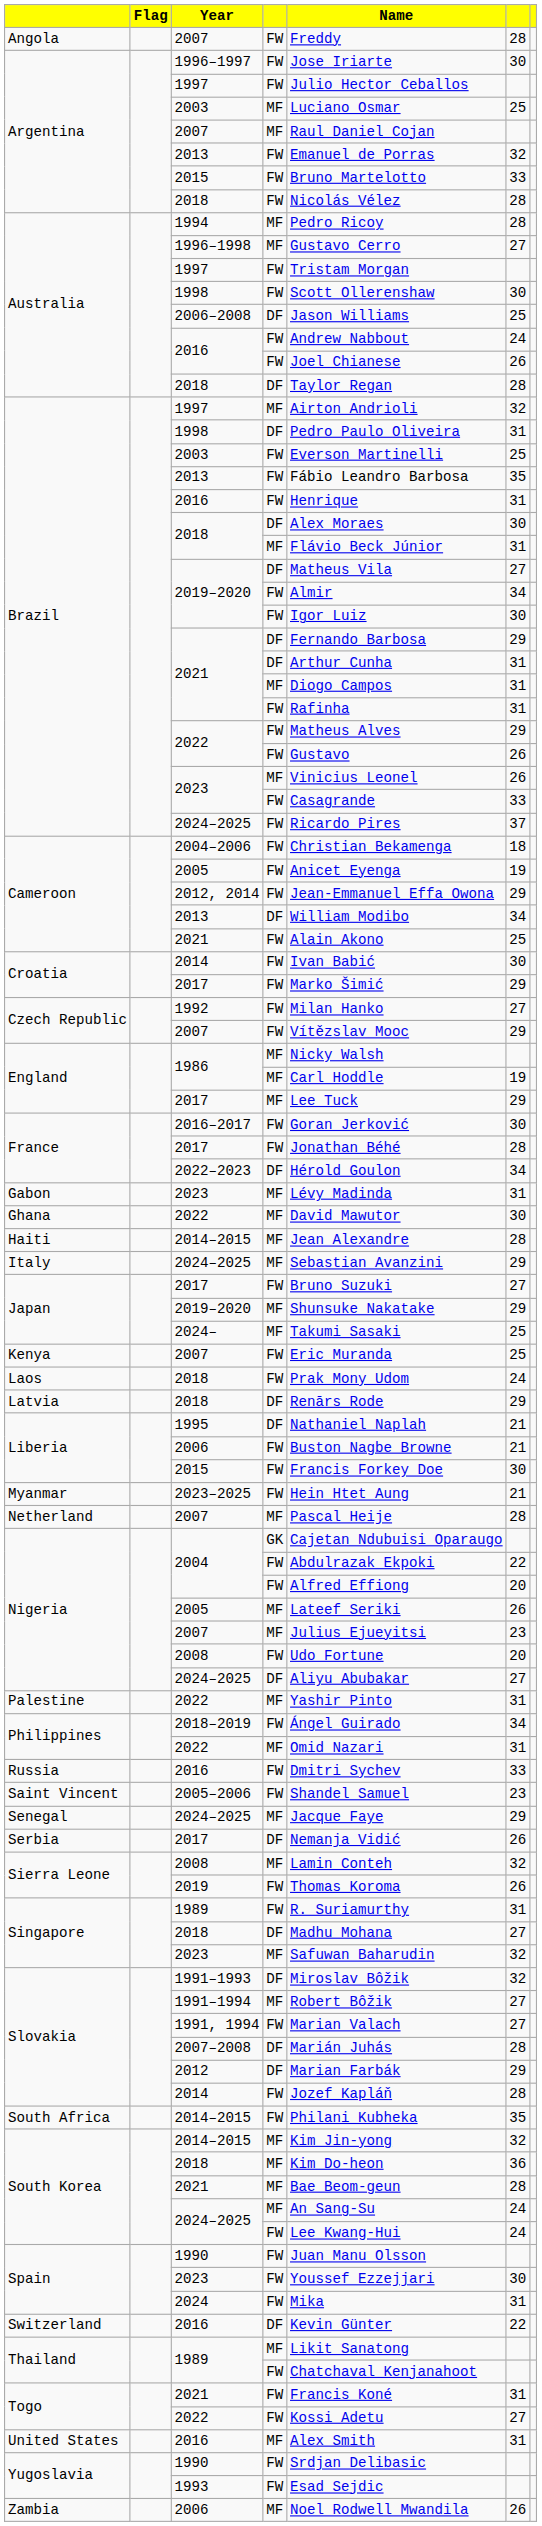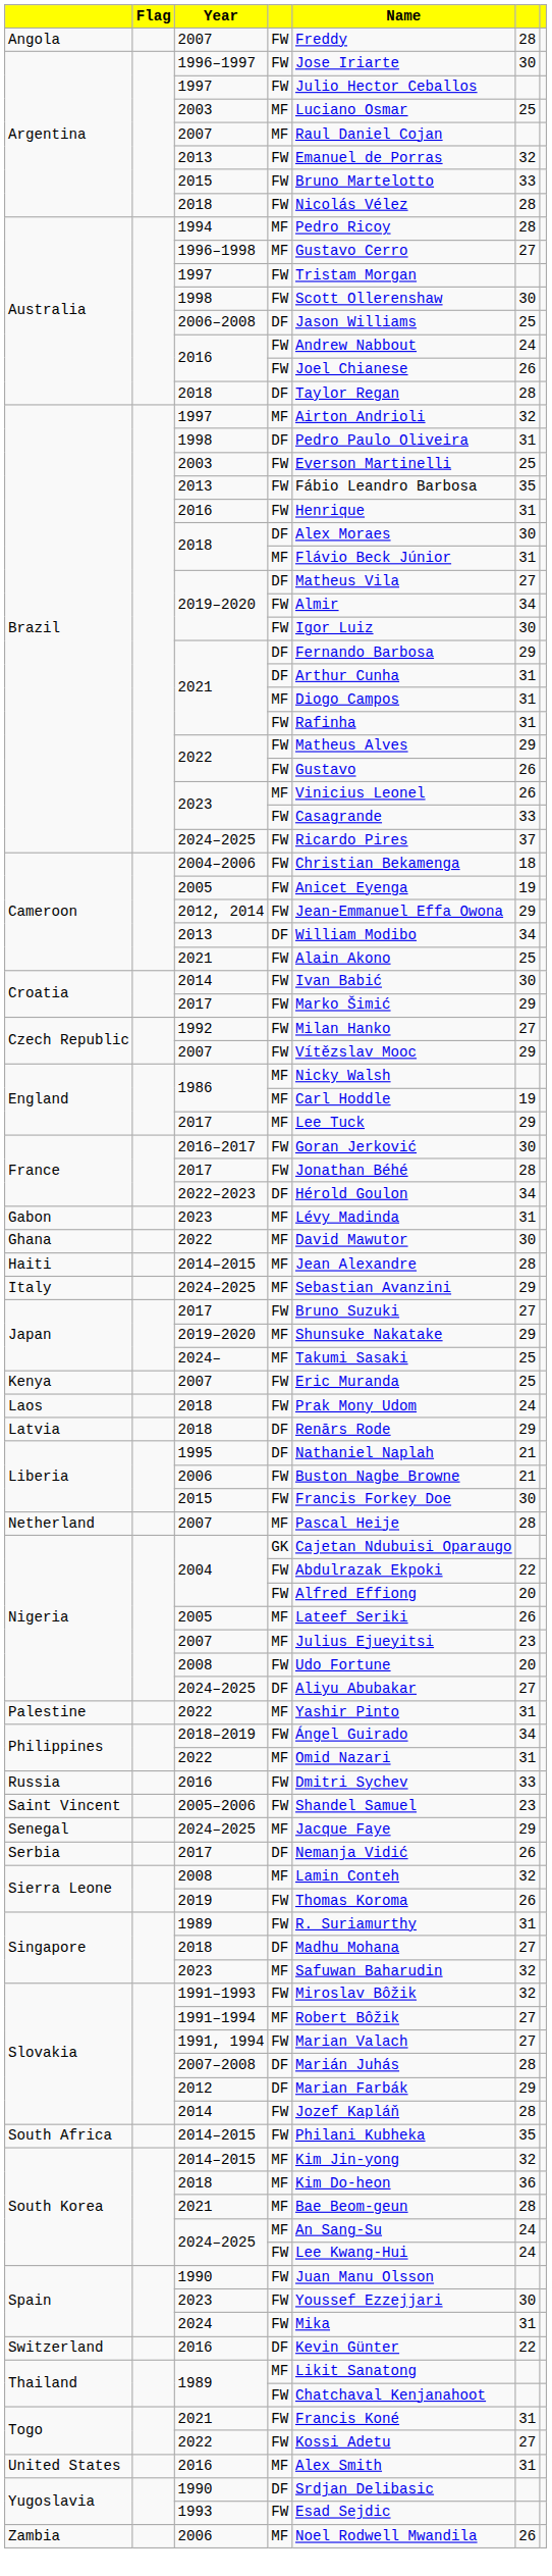 <table class="wikitable">
 <tr>
 <th style="background:Yellow; color:Black;"></th>
 <th style="background:Yellow; color:Black;">Flag</th>
 <th style="background:Yellow; color:Black;">Year</th>
 <th style="background:Yellow; color:Black;"></th>
 <th style="background:Yellow; color:Black;">Name</th>
 <th style="background:Yellow; color:Black;"></th>
 <th style="background:Yellow; color:Black;"></th>
 </tr>
 <tr>
 <td>Angola</td>
 <td></td>
 <td>2007</td>
 <td>FW</td>
 <td><a href='#'>Freddy</a></td>
 <td>28</td>
 <td></td>
 </tr>
 <tr>
 <td rowspan="7">Argentina</td>
 <td rowspan="7"></td>
 <td>1996–1997</td>
 <td>FW</td>
 <td><a href='#'>Jose Iriarte</a></td>
 <td>30</td>
 <td></td>
 </tr>
 <tr>
 <td>1997</td>
 <td>FW</td>
 <td><a href='#'>Julio Hector Ceballos</a></td>
 <td></td>
 <td></td>
 </tr>
 <tr>
 <td>2003</td>
 <td>MF</td>
 <td><a href='#'>Luciano Osmar</a></td>
 <td>25</td>
 <td></td>
 </tr>
 <tr>
 <td>2007</td>
 <td>MF</td>
 <td><a href='#'>Raul Daniel Cojan</a></td>
 <td></td>
 <td></td>
 </tr>
 <tr>
 <td>2013</td>
 <td>FW</td>
 <td><a href='#'>Emanuel de Porras</a></td>
 <td>32</td>
 <td></td>
 </tr>
 <tr>
 <td>2015</td>
 <td>FW</td>
 <td><a href='#'>Bruno Martelotto</a></td>
 <td>33</td>
 <td></td>
 </tr>
 <tr>
 <td>2018</td>
 <td>FW</td>
 <td><a href='#'>Nicolás Vélez</a></td>
 <td>28</td>
 <td></td>
 </tr>
 <tr>
 <td rowspan="8">Australia</td>
 <td rowspan="8"></td>
 <td>1994</td>
 <td>MF</td>
 <td><a href='#'>Pedro Ricoy</a></td>
 <td>28</td>
 <td></td>
 </tr>
 <tr>
 <td>1996–1998</td>
 <td>MF</td>
 <td><a href='#'>Gustavo Cerro</a></td>
 <td>27</td>
 <td></td>
 </tr>
 <tr>
 <td>1997</td>
 <td>FW</td>
 <td><a href='#'>Tristam Morgan</a></td>
 <td></td>
 <td></td>
 </tr>
 <tr>
 <td>1998</td>
 <td>FW</td>
 <td><a href='#'>Scott Ollerenshaw</a></td>
 <td>30</td>
 <td></td>
 </tr>
 <tr>
 <td>2006–2008</td>
 <td>DF</td>
 <td><a href='#'>Jason Williams</a></td>
 <td>25</td>
 <td></td>
 </tr>
 <tr>
 <td rowspan="2">2016</td>
 <td>FW</td>
 <td><a href='#'>Andrew Nabbout</a></td>
 <td>24</td>
 <td></td>
 </tr>
 <tr>
 <td>FW</td>
 <td><a href='#'>Joel Chianese</a></td>
 <td>26</td>
 <td></td>
 </tr>
 <tr>
 <td>2018</td>
 <td>DF</td>
 <td><a href='#'>Taylor Regan</a></td>
 <td>28</td>
 <td></td>
 </tr>
 <tr>
 <td rowspan="19">Brazil</td>
 <td rowspan="19"></td>
 <td>1997</td>
 <td>MF</td>
 <td><a href='#'>Airton Andrioli</a></td>
 <td>32</td>
 <td></td>
 </tr>
 <tr>
 <td>1998</td>
 <td>DF</td>
 <td><a href='#'>Pedro Paulo Oliveira</a></td>
 <td>31</td>
 <td></td>
 </tr>
 <tr>
 <td>2003</td>
 <td>FW</td>
 <td><a href='#'>Everson Martinelli</a></td>
 <td>25</td>
 <td></td>
 </tr>
 <tr>
 <td>2013</td>
 <td>FW</td>
 <td>Fábio Leandro Barbosa</td>
 <td>35</td>
 <td></td>
 </tr>
 <tr>
 <td>2016</td>
 <td>FW</td>
 <td><a href='#'>Henrique</a></td>
 <td>31</td>
 <td></td>
 </tr>
 <tr>
 <td rowspan="2">2018</td>
 <td>DF</td>
 <td><a href='#'>Alex Moraes</a></td>
 <td>30</td>
 <td></td>
 </tr>
 <tr>
 <td>MF</td>
 <td><a href='#'>Flávio Beck Júnior</a></td>
 <td>31</td>
 <td></td>
 </tr>
 <tr>
 <td rowspan="3">2019–2020</td>
 <td>DF</td>
 <td><a href='#'>Matheus Vila</a></td>
 <td>27</td>
 <td></td>
 </tr>
 <tr>
 <td>FW</td>
 <td><a href='#'>Almir</a></td>
 <td>34</td>
 <td></td>
 </tr>
 <tr>
 <td>FW</td>
 <td><a href='#'>Igor Luiz</a></td>
 <td>30</td>
 <td></td>
 </tr>
 <tr>
 <td rowspan="4">2021</td>
 <td>DF</td>
 <td><a href='#'>Fernando Barbosa</a></td>
 <td>29</td>
 <td></td>
 </tr>
 <tr>
 <td>DF</td>
 <td><a href='#'>Arthur Cunha</a></td>
 <td>31</td>
 <td></td>
 </tr>
 <tr>
 <td>MF</td>
 <td><a href='#'>Diogo Campos</a></td>
 <td>31</td>
 <td></td>
 </tr>
 <tr>
 <td>FW</td>
 <td><a href='#'>Rafinha</a></td>
 <td>31</td>
 <td></td>
 </tr>
 <tr>
 <td rowspan="2">2022</td>
 <td>FW</td>
 <td><a href='#'>Matheus Alves</a></td>
 <td>29</td>
 <td></td>
 </tr>
 <tr>
 <td>FW</td>
 <td><a href='#'>Gustavo</a></td>
 <td>26</td>
 <td></td>
 </tr>
 <tr>
 <td rowspan="2">2023</td>
 <td>MF</td>
 <td><a href='#'>Vinicius Leonel</a></td>
 <td>26</td>
 <td></td>
 </tr>
 <tr>
 <td>FW</td>
 <td><a href='#'>Casagrande</a></td>
 <td>33</td>
 <td></td>
 </tr>
 <tr>
 <td>2024–2025</td>
 <td>FW</td>
 <td><a href='#'>Ricardo Pires</a></td>
 <td>37</td>
 <td></td>
 </tr>
 <tr>
 <td rowspan="5">Cameroon</td>
 <td rowspan="5"></td>
 <td>2004–2006</td>
 <td>FW</td>
 <td><a href='#'>Christian Bekamenga</a></td>
 <td>18</td>
 <td></td>
 </tr>
 <tr>
 <td>2005</td>
 <td>FW</td>
 <td><a href='#'>Anicet Eyenga</a></td>
 <td>19</td>
 <td></td>
 </tr>
 <tr>
 <td>2012, 2014</td>
 <td>FW</td>
 <td><a href='#'>Jean-Emmanuel Effa Owona</a></td>
 <td>29</td>
 <td></td>
 </tr>
 <tr>
 <td>2013</td>
 <td>DF</td>
 <td><a href='#'>William Modibo</a></td>
 <td>34</td>
 <td></td>
 </tr>
 <tr>
 <td>2021</td>
 <td>FW</td>
 <td><a href='#'>Alain Akono</a></td>
 <td>25</td>
 <td></td>
 </tr>
 <tr>
 <td rowspan="2">Croatia</td>
 <td rowspan="2"></td>
 <td>2014</td>
 <td>FW</td>
 <td><a href='#'>Ivan Babić</a></td>
 <td>30</td>
 <td></td>
 </tr>
 <tr>
 <td>2017</td>
 <td>FW</td>
 <td><a href='#'>Marko Šimić</a></td>
 <td>29</td>
 <td></td>
 </tr>
 <tr>
 <td rowspan="2">Czech Republic</td>
 <td rowspan="2"></td>
 <td>1992</td>
 <td>FW</td>
 <td><a href='#'>Milan Hanko</a></td>
 <td>27</td>
 <td></td>
 </tr>
 <tr>
 <td>2007</td>
 <td>FW</td>
 <td><a href='#'>Vítězslav Mooc</a></td>
 <td>29</td>
 <td></td>
 </tr>
 <tr>
 <td rowspan="3">England</td>
 <td rowspan="3"></td>
 <td rowspan="2">1986</td>
 <td>MF</td>
 <td><a href='#'>Nicky Walsh</a></td>
 <td></td>
 <td></td>
 </tr>
 <tr>
 <td>MF</td>
 <td><a href='#'>Carl Hoddle</a></td>
 <td>19</td>
 <td></td>
 </tr>
 <tr>
 <td>2017</td>
 <td>MF</td>
 <td><a href='#'>Lee Tuck</a></td>
 <td>29</td>
 <td></td>
 </tr>
 <tr>
 <td rowspan="3">France</td>
 <td rowspan="3"></td>
 <td>2016–2017</td>
 <td>FW</td>
 <td><a href='#'>Goran Jerković</a></td>
 <td>30</td>
 <td></td>
 </tr>
 <tr>
 <td>2017</td>
 <td>FW</td>
 <td><a href='#'>Jonathan Béhé</a></td>
 <td>28</td>
 <td></td>
 </tr>
 <tr>
 <td>2022–2023</td>
 <td>DF</td>
 <td><a href='#'>Hérold Goulon</a></td>
 <td>34</td>
 <td></td>
 </tr>
 <tr>
 <td>Gabon</td>
 <td></td>
 <td>2023</td>
 <td>MF</td>
 <td><a href='#'>Lévy Madinda</a></td>
 <td>31</td>
 <td></td>
 </tr>
 <tr>
 <td>Ghana</td>
 <td></td>
 <td>2022</td>
 <td>MF</td>
 <td><a href='#'>David Mawutor</a></td>
 <td>30</td>
 <td></td>
 </tr>
 <tr>
 <td>Haiti</td>
 <td></td>
 <td>2014–2015</td>
 <td>MF</td>
 <td><a href='#'>Jean Alexandre</a></td>
 <td>28</td>
 <td></td>
 </tr>
 <tr>
 <td>Italy</td>
 <td></td>
 <td>2024–2025</td>
 <td>MF</td>
 <td><a href='#'>Sebastian Avanzini</a></td>
 <td>29</td>
 <td></td>
 </tr>
 <tr>
 <td rowspan="3">Japan</td>
 <td rowspan="3"></td>
 <td>2017</td>
 <td>FW</td>
 <td><a href='#'>Bruno Suzuki</a></td>
 <td>27</td>
 <td></td>
 </tr>
 <tr>
 <td>2019–2020</td>
 <td>MF</td>
 <td><a href='#'>Shunsuke Nakatake</a></td>
 <td>29</td>
 <td></td>
 </tr>
 <tr>
 <td>2024–</td>
 <td>MF</td>
 <td><a href='#'>Takumi Sasaki</a></td>
 <td>25</td>
 <td></td>
 </tr>
 <tr>
 <td>Kenya</td>
 <td></td>
 <td>2007</td>
 <td>FW</td>
 <td><a href='#'>Eric Muranda</a></td>
 <td>25</td>
 <td></td>
 </tr>
 <tr>
 <td>Laos</td>
 <td></td>
 <td>2018</td>
 <td>FW</td>
 <td><a href='#'>Prak Mony Udom</a></td>
 <td>24</td>
 <td></td>
 </tr>
 <tr>
 <td>Latvia</td>
 <td></td>
 <td>2018</td>
 <td>DF</td>
 <td><a href='#'>Renārs Rode</a></td>
 <td>29</td>
 <td></td>
 </tr>
 <tr>
 <td rowspan="3">Liberia</td>
 <td rowspan="3"></td>
 <td>1995</td>
 <td>DF</td>
 <td><a href='#'>Nathaniel Naplah</a></td>
 <td>21</td>
 <td></td>
 </tr>
 <tr>
 <td>2006</td>
 <td>FW</td>
 <td><a href='#'>Buston Nagbe Browne</a></td>
 <td>21</td>
 <td></td>
 </tr>
 <tr>
 <td>2015</td>
 <td>FW</td>
 <td><a href='#'>Francis Forkey Doe</a></td>
 <td>30</td>
 <td></td>
 </tr>
 <tr>
-<td>Myanmar</td>
-<td></td>
-<td>2023–2025</td>
-<td>FW</td>
-<td><a href='#'>Hein Htet Aung</a></td>
-<td>21</td>
-<td></td>
-</tr>
-<tr>
 <td>Netherland</td>
 <td></td>
 <td>2007</td>
 <td>MF</td>
 <td><a href='#'>Pascal Heije</a></td>
 <td>28</td>
 <td></td>
 </tr>
 <tr>
 <td rowspan="7">Nigeria</td>
 <td rowspan="7"></td>
 <td rowspan="3">2004</td>
 <td>GK</td>
 <td><a href='#'>Cajetan Ndubuisi Oparaugo</a></td>
 <td></td>
 <td></td>
 </tr>
 <tr>
 <td>FW</td>
 <td><a href='#'>Abdulrazak Ekpoki</a></td>
 <td>22</td>
 <td></td>
 </tr>
 <tr>
 <td>FW</td>
 <td><a href='#'>Alfred Effiong</a></td>
 <td>20</td>
 <td></td>
 </tr>
 <tr>
 <td>2005</td>
 <td>MF</td>
 <td><a href='#'>Lateef Seriki</a></td>
 <td>26</td>
 <td></td>
 </tr>
 <tr>
 <td>2007</td>
 <td>MF</td>
 <td><a href='#'>Julius Ejueyitsi</a></td>
 <td>23</td>
 <td></td>
 </tr>
 <tr>
 <td>2008</td>
 <td>FW</td>
 <td><a href='#'>Udo Fortune</a></td>
 <td>20</td>
 <td></td>
 </tr>
 <tr>
 <td>2024–2025</td>
 <td>DF</td>
 <td><a href='#'>Aliyu Abubakar</a></td>
 <td>27</td>
 <td></td>
 </tr>
 <tr>
 <td>Palestine</td>
 <td></td>
 <td>2022</td>
 <td>MF</td>
 <td><a href='#'>Yashir Pinto</a></td>
 <td>31</td>
 <td></td>
 </tr>
 <tr>
 <td rowspan="2">Philippines</td>
 <td rowspan="2"></td>
 <td>2018–2019</td>
 <td>FW</td>
 <td><a href='#'>Ángel Guirado</a></td>
 <td>34</td>
 <td></td>
 </tr>
 <tr>
 <td>2022</td>
 <td>MF</td>
 <td><a href='#'>Omid Nazari</a></td>
 <td>31</td>
 <td></td>
 </tr>
 <tr>
 <td>Russia</td>
 <td></td>
 <td>2016</td>
 <td>FW</td>
 <td><a href='#'>Dmitri Sychev</a></td>
 <td>33</td>
 <td></td>
 </tr>
 <tr>
 <td>Saint Vincent</td>
 <td></td>
 <td>2005–2006</td>
 <td>FW</td>
 <td><a href='#'>Shandel Samuel</a></td>
 <td>23</td>
 <td></td>
 </tr>
 <tr>
 <td>Senegal</td>
 <td></td>
 <td>2024–2025</td>
 <td>MF</td>
 <td><a href='#'>Jacque Faye</a></td>
 <td>29</td>
 <td></td>
 </tr>
 <tr>
 <td>Serbia</td>
 <td></td>
 <td>2017</td>
 <td>DF</td>
 <td><a href='#'>Nemanja Vidić</a></td>
 <td>26</td>
 <td></td>
 </tr>
 <tr>
 <td rowspan="2">Sierra Leone</td>
 <td rowspan="2"></td>
 <td>2008</td>
 <td>MF</td>
 <td><a href='#'>Lamin Conteh</a></td>
 <td>32</td>
 <td></td>
 </tr>
 <tr>
 <td>2019</td>
 <td>FW</td>
 <td><a href='#'>Thomas Koroma</a></td>
 <td>26</td>
 <td></td>
 </tr>
 <tr>
 <td rowspan="3">Singapore</td>
 <td rowspan="3"></td>
 <td>1989</td>
 <td>FW</td>
 <td><a href='#'>R. Suriamurthy</a></td>
 <td>31</td>
 <td></td>
 </tr>
 <tr>
 <td>2018</td>
 <td>DF</td>
 <td><a href='#'>Madhu Mohana</a></td>
 <td>27</td>
 <td></td>
 </tr>
 <tr>
 <td>2023</td>
 <td>MF</td>
 <td><a href='#'>Safuwan Baharudin</a></td>
 <td>32</td>
 <td></td>
 </tr>
 <tr>
 <td rowspan="6">Slovakia</td>
 <td rowspan="6"></td>
 <td>1991–1993</td>
-<td>DF</td>
+<td>FW</td>
 <td><a href='#'>Miroslav Bôžik</a></td>
 <td>32</td>
 <td></td>
 </tr>
 <tr>
 <td>1991–1994</td>
 <td>MF</td>
 <td><a href='#'>Robert Bôžik</a></td>
 <td>27</td>
 <td></td>
 </tr>
 <tr>
 <td>1991, 1994</td>
 <td>FW</td>
 <td><a href='#'>Marian Valach</a></td>
 <td>27</td>
 <td></td>
 </tr>
 <tr>
 <td>2007–2008</td>
 <td>DF</td>
 <td><a href='#'>Marián Juhás</a></td>
 <td>28</td>
 <td></td>
 </tr>
 <tr>
 <td>2012</td>
 <td>DF</td>
 <td><a href='#'>Marian Farbák</a></td>
 <td>29</td>
 <td></td>
 </tr>
 <tr>
 <td>2014</td>
 <td>FW</td>
 <td><a href='#'>Jozef Kapláň</a></td>
 <td>28</td>
 <td></td>
 </tr>
 <tr>
 <td>South Africa</td>
 <td></td>
 <td>2014–2015</td>
 <td>FW</td>
 <td><a href='#'>Philani Kubheka</a></td>
 <td>35</td>
 <td></td>
 </tr>
 <tr>
 <td rowspan="5">South Korea</td>
 <td rowspan="5"></td>
 <td>2014–2015</td>
 <td>MF</td>
 <td><a href='#'>Kim Jin-yong</a></td>
 <td>32</td>
 <td></td>
 </tr>
 <tr>
 <td>2018</td>
 <td>MF</td>
 <td><a href='#'>Kim Do-heon</a></td>
 <td>36</td>
 <td></td>
 </tr>
 <tr>
 <td>2021</td>
 <td>MF</td>
 <td><a href='#'>Bae Beom-geun</a></td>
 <td>28</td>
 <td></td>
 </tr>
 <tr>
 <td rowspan="2">2024–2025</td>
 <td>MF</td>
 <td><a href='#'>An Sang-Su</a></td>
 <td>24</td>
 <td></td>
 </tr>
 <tr>
 <td>FW</td>
 <td><a href='#'>Lee Kwang-Hui</a></td>
 <td>24</td>
 <td></td>
 </tr>
 <tr>
 <td rowspan="3">Spain</td>
 <td rowspan="3"></td>
 <td>1990</td>
 <td>FW</td>
 <td><a href='#'>Juan Manu Olsson</a></td>
 <td></td>
 <td></td>
 </tr>
 <tr>
 <td>2023</td>
 <td>FW</td>
 <td><a href='#'>Youssef Ezzejjari</a></td>
 <td>30</td>
 <td></td>
 </tr>
 <tr>
 <td>2024</td>
 <td>FW</td>
 <td><a href='#'>Mika</a></td>
 <td>31</td>
 <td></td>
 </tr>
 <tr>
 <td>Switzerland</td>
 <td></td>
 <td>2016</td>
 <td>DF</td>
 <td><a href='#'>Kevin Günter</a></td>
 <td>22</td>
 <td></td>
 </tr>
 <tr>
 <td rowspan="2">Thailand</td>
 <td rowspan="2"></td>
 <td rowspan="2">1989</td>
 <td>MF</td>
 <td><a href='#'>Likit Sanatong</a></td>
 <td></td>
 <td></td>
 </tr>
 <tr>
 <td>FW</td>
 <td><a href='#'>Chatchaval Kenjanahoot</a></td>
 <td></td>
 <td></td>
 </tr>
 <tr>
 <td rowspan="2">Togo</td>
 <td rowspan="2"></td>
 <td>2021</td>
 <td>FW</td>
 <td><a href='#'>Francis Koné</a></td>
 <td>31</td>
 <td></td>
 </tr>
 <tr>
 <td>2022</td>
 <td>FW</td>
 <td><a href='#'>Kossi Adetu</a></td>
 <td>27</td>
 <td></td>
 </tr>
 <tr>
 <td>United States</td>
 <td></td>
 <td>2016</td>
 <td>MF</td>
 <td><a href='#'>Alex Smith</a></td>
 <td>31</td>
 <td></td>
 </tr>
 <tr>
 <td rowspan="2">Yugoslavia</td>
 <td rowspan="2"></td>
 <td>1990</td>
-<td>FW</td>
+<td>DF</td>
 <td><a href='#'>Srdjan Delibasic</a></td>
 <td></td>
 <td></td>
 </tr>
 <tr>
 <td>1993</td>
 <td>FW</td>
 <td><a href='#'>Esad Sejdic</a></td>
 <td></td>
 <td></td>
 </tr>
 <tr>
 <td>Zambia</td>
 <td></td>
 <td>2006</td>
 <td>MF</td>
 <td><a href='#'>Noel Rodwell Mwandila</a></td>
 <td>26</td>
 <td></td>
 </tr>
 </table>
